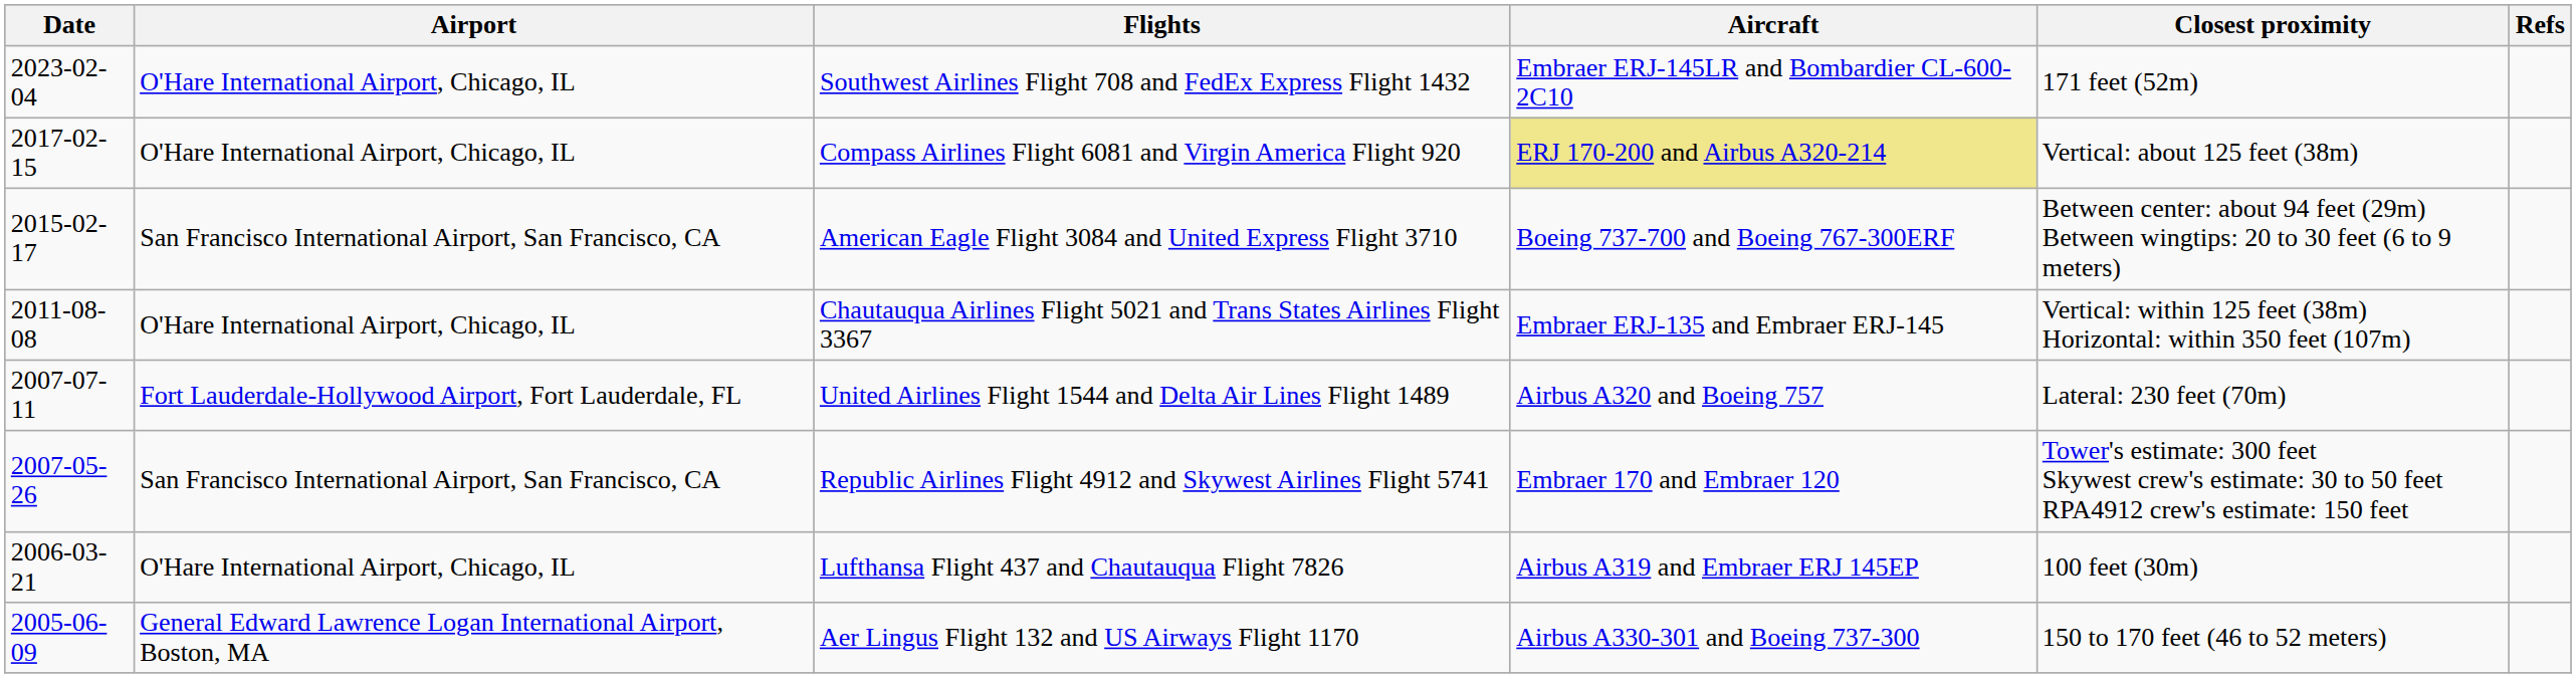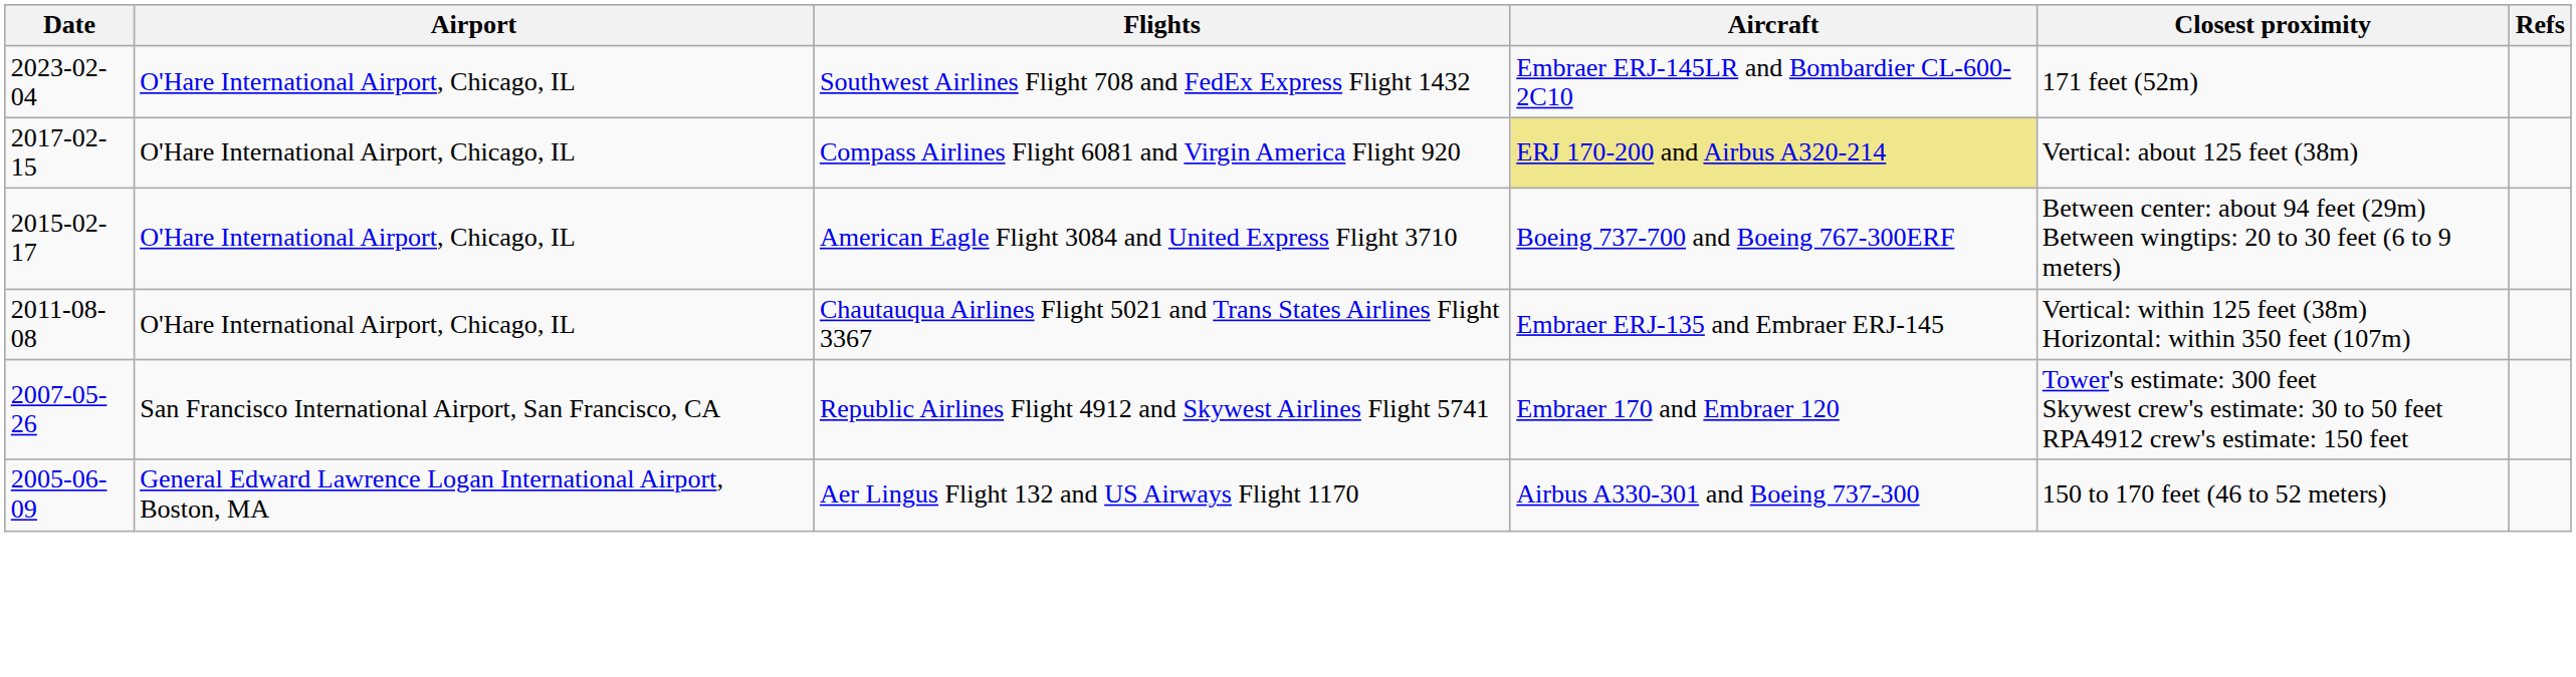 <table class="wikitable sortable">
 <tr>
 <th>Date</th>
 <th>Airport</th>
 <th>Flights</th>
 <th>Aircraft</th>
 <th>Closest proximity</th>
 <th>Refs</th>
 </tr>
 <tr>
 <td>2023-02-04</td>
 <td><a href='#'>O'Hare International Airport</a>, Chicago, IL</td>
 <td><a href='#'>Southwest Airlines</a> Flight 708 and <a href='#'>FedEx Express</a> Flight 1432</td>
 <td><a href='#'>Embraer ERJ-145LR</a> and <a href='#'>Bombardier CL-600-2C10</a></td>
 <td>171 feet (52m)</td>
 <td><br><br></td>
 </tr>
 <tr>
 <td>2017-02-15</td>
 <td>O'Hare International Airport, Chicago, IL</td>
 <td><a href='#'>Compass Airlines</a> Flight 6081 and <a href='#'>Virgin America</a> Flight 920</td>
 <td style="background: khaki;"><a href='#'>ERJ 170-200</a> and <a href='#'>Airbus A320-214</a></td>
 <td>Vertical: about 125 feet (38m)</td>
 <td><br><br></td>
 </tr>
 <tr>
 <td>2015-02-17</td>
-<td>San Francisco International Airport, San Francisco, CA</td>
+<td><a href='#'>O'Hare International Airport</a>, Chicago, IL</td>
 <td><a href='#'>American Eagle</a> Flight 3084 and <a href='#'>United Express</a> Flight 3710</td>
 <td><a href='#'>Boeing 737-700</a> and <a href='#'>Boeing 767-300ERF</a></td>
 <td>Between center: about 94 feet (29m)<br>Between wingtips: 20 to 30 feet (6 to 9 meters)</td>
 <td><br><br></td>
 </tr>
 <tr>
 <td>2011-08-08</td>
 <td>O'Hare International Airport, Chicago, IL</td>
 <td><a href='#'>Chautauqua Airlines</a> Flight 5021 and <a href='#'>Trans States Airlines</a> Flight 3367</td>
 <td><a href='#'>Embraer ERJ-135</a> and Embraer ERJ-145</td>
 <td>Vertical: within 125 feet (38m)<br>Horizontal: within 350 feet (107m)</td>
 <td><br><br></td>
 </tr>
 <tr>
-<td>2007-07-11</td>
-<td><a href='#'>Fort Lauderdale-Hollywood Airport</a>, Fort Lauderdale, FL</td>
-<td><a href='#'>United Airlines</a> Flight 1544 and <a href='#'>Delta Air Lines</a> Flight 1489</td>
-<td><a href='#'>Airbus A320</a> and <a href='#'>Boeing 757</a></td>
-<td>Lateral: 230 feet (70m)</td>
-<td><br></td>
-</tr>
-<tr>
 <td><a href='#'>2007-05-26</a></td>
 <td>San Francisco International Airport, San Francisco, CA</td>
 <td><a href='#'>Republic Airlines</a> Flight 4912 and <a href='#'>Skywest Airlines</a> Flight 5741</td>
 <td><a href='#'>Embraer 170</a> and <a href='#'>Embraer 120</a></td>
 <td><a href='#'>Tower</a>'s estimate: 300 feet<br>Skywest crew's estimate: 30 to 50 feet<br>RPA4912 crew's estimate: 150 feet</td>
-<td><br></td>
-</tr>
-<tr>
-<td>2006-03-21</td>
-<td>O'Hare International Airport, Chicago, IL</td>
-<td><a href='#'>Lufthansa</a> Flight 437 and <a href='#'>Chautauqua</a> Flight 7826</td>
-<td><a href='#'>Airbus A319</a> and <a href='#'>Embraer ERJ 145EP</a></td>
-<td>100 feet (30m)</td>
 <td><br></td>
 </tr>
 <tr>
 <td><a href='#'>2005-06-09</a></td>
 <td><a href='#'>General Edward Lawrence Logan International Airport</a>,  Boston, MA</td>
 <td><a href='#'>Aer Lingus</a> Flight 132 and <a href='#'>US Airways</a> Flight 1170</td>
 <td><a href='#'>Airbus A330-301</a> and <a href='#'>Boeing 737-300</a></td>
 <td>150 to 170 feet (46 to 52 meters)</td>
 <td><br><br></td>
 </tr>
 </table>
